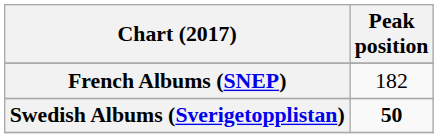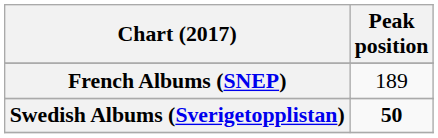 <table class="wikitable sortable plainrowheaders" style="text-align:center">
 <tr>
 <th scope="col">Chart (2017)</th>
 <th scope="col">Peak<br> position</th>
 </tr>
 <tr>
 </tr>
 <tr>
 </tr>
 <tr>
 </tr>
 <tr>
 </tr>
 <tr>
 <th scope="row">French Albums (<a href='#'>SNEP</a>)</th>
-<td>182</td>
+<td>189</td>
 </tr>
 <tr>
 </tr>
 <tr>
 </tr>
 <tr>
 <th scope="row">Swedish Albums (<a href='#'>Sverigetopplistan</a>)</th>
 <td><strong>50</strong></td>
 </tr>
 <tr>
 </tr>
 </table>
